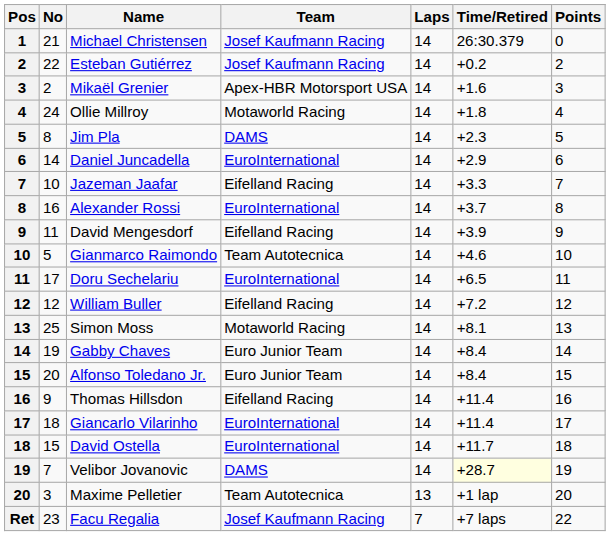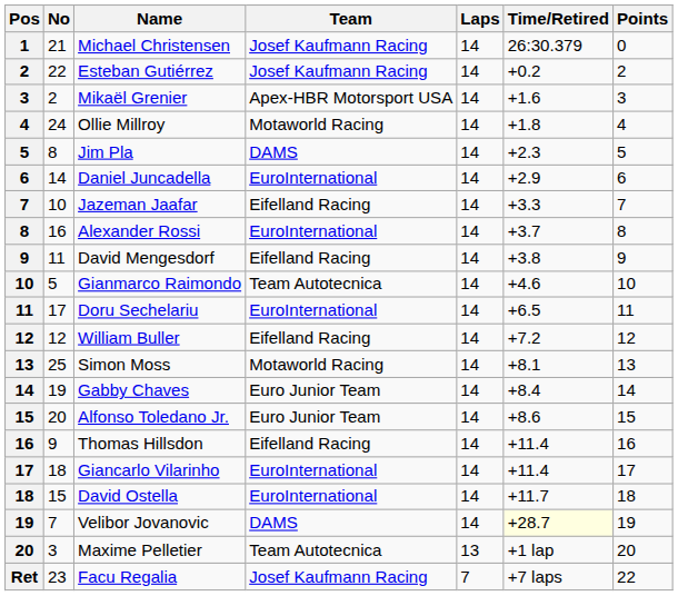 <table class="wikitable mw-collapsible mw-collapsed" style="font-size: 90%">
 <tr>
 <th>Pos</th>
 <th>No</th>
 <th>Name</th>
 <th>Team</th>
 <th>Laps</th>
 <th>Time/Retired</th>
 <th>Points</th>
 </tr>
 <tr>
 <th>1</th>
 <td>21</td>
 <td> <a href='#'>Michael Christensen</a></td>
 <td><a href='#'>Josef Kaufmann Racing</a></td>
 <td>14</td>
 <td>26:30.379</td>
 <td>0</td>
 </tr>
 <tr>
 <th>2</th>
 <td>22</td>
 <td> <a href='#'>Esteban Gutiérrez</a></td>
 <td><a href='#'>Josef Kaufmann Racing</a></td>
 <td>14</td>
 <td>+0.2</td>
 <td>2</td>
 </tr>
 <tr>
 <th>3</th>
 <td>2</td>
 <td> <a href='#'>Mikaël Grenier</a></td>
 <td>Apex-HBR Motorsport USA</td>
 <td>14</td>
 <td>+1.6</td>
 <td>3</td>
 </tr>
 <tr>
 <th>4</th>
 <td>24</td>
 <td> Ollie Millroy</td>
 <td>Motaworld Racing</td>
 <td>14</td>
 <td>+1.8</td>
 <td>4</td>
 </tr>
 <tr>
 <th>5</th>
 <td>8</td>
 <td> <a href='#'>Jim Pla</a></td>
 <td><a href='#'>DAMS</a></td>
 <td>14</td>
 <td>+2.3</td>
 <td>5</td>
 </tr>
 <tr>
 <th>6</th>
 <td>14</td>
 <td> <a href='#'>Daniel Juncadella</a></td>
 <td><a href='#'>EuroInternational</a></td>
 <td>14</td>
 <td>+2.9</td>
 <td>6</td>
 </tr>
 <tr>
 <th>7</th>
 <td>10</td>
 <td> <a href='#'>Jazeman Jaafar</a></td>
 <td>Eifelland Racing</td>
 <td>14</td>
 <td>+3.3</td>
 <td>7</td>
 </tr>
 <tr>
 <th>8</th>
 <td>16</td>
 <td> <a href='#'>Alexander Rossi</a></td>
 <td><a href='#'>EuroInternational</a></td>
 <td>14</td>
 <td>+3.7</td>
 <td>8</td>
 </tr>
 <tr>
 <th>9</th>
 <td>11</td>
 <td> David Mengesdorf</td>
 <td>Eifelland Racing</td>
 <td>14</td>
-<td>+3.9</td>
+<td>+3.8</td>
 <td>9</td>
 </tr>
 <tr>
 <th>10</th>
 <td>5</td>
 <td> <a href='#'>Gianmarco Raimondo</a></td>
 <td>Team Autotecnica</td>
 <td>14</td>
 <td>+4.6</td>
 <td>10</td>
 </tr>
 <tr>
 <th>11</th>
 <td>17</td>
 <td> <a href='#'>Doru Sechelariu</a></td>
 <td><a href='#'>EuroInternational</a></td>
 <td>14</td>
 <td>+6.5</td>
 <td>11</td>
 </tr>
 <tr>
 <th>12</th>
 <td>12</td>
 <td> <a href='#'>William Buller</a></td>
 <td>Eifelland Racing</td>
 <td>14</td>
 <td>+7.2</td>
 <td>12</td>
 </tr>
 <tr>
 <th>13</th>
 <td>25</td>
 <td> Simon Moss</td>
 <td>Motaworld Racing</td>
 <td>14</td>
 <td>+8.1</td>
 <td>13</td>
 </tr>
 <tr>
 <th>14</th>
 <td>19</td>
 <td> <a href='#'>Gabby Chaves</a></td>
 <td>Euro Junior Team</td>
 <td>14</td>
 <td>+8.4</td>
 <td>14</td>
 </tr>
 <tr>
 <th>15</th>
 <td>20</td>
 <td> <a href='#'>Alfonso Toledano Jr.</a></td>
 <td>Euro Junior Team</td>
 <td>14</td>
-<td>+8.4</td>
+<td>+8.6</td>
 <td>15</td>
 </tr>
 <tr>
 <th>16</th>
 <td>9</td>
 <td> Thomas Hillsdon</td>
 <td>Eifelland Racing</td>
 <td>14</td>
 <td>+11.4</td>
 <td>16</td>
 </tr>
 <tr>
 <th>17</th>
 <td>18</td>
 <td> <a href='#'>Giancarlo Vilarinho</a></td>
 <td><a href='#'>EuroInternational</a></td>
 <td>14</td>
 <td>+11.4</td>
 <td>17</td>
 </tr>
 <tr>
 <th>18</th>
 <td>15</td>
 <td> <a href='#'>David Ostella</a></td>
 <td><a href='#'>EuroInternational</a></td>
 <td>14</td>
 <td>+11.7</td>
 <td>18</td>
 </tr>
 <tr>
 <th>19</th>
 <td>7</td>
 <td> Velibor Jovanovic</td>
 <td><a href='#'>DAMS</a></td>
 <td>14</td>
 <td style="background: lightyellow;">+28.7</td>
 <td>19</td>
 </tr>
 <tr>
 <th>20</th>
 <td>3</td>
 <td> Maxime Pelletier</td>
 <td>Team Autotecnica</td>
 <td>13</td>
 <td>+1 lap</td>
 <td>20</td>
 </tr>
 <tr>
 <th>Ret</th>
 <td>23</td>
 <td> <a href='#'>Facu Regalia</a></td>
 <td><a href='#'>Josef Kaufmann Racing</a></td>
 <td>7</td>
 <td>+7 laps</td>
 <td>22</td>
 </tr>
 </table>
